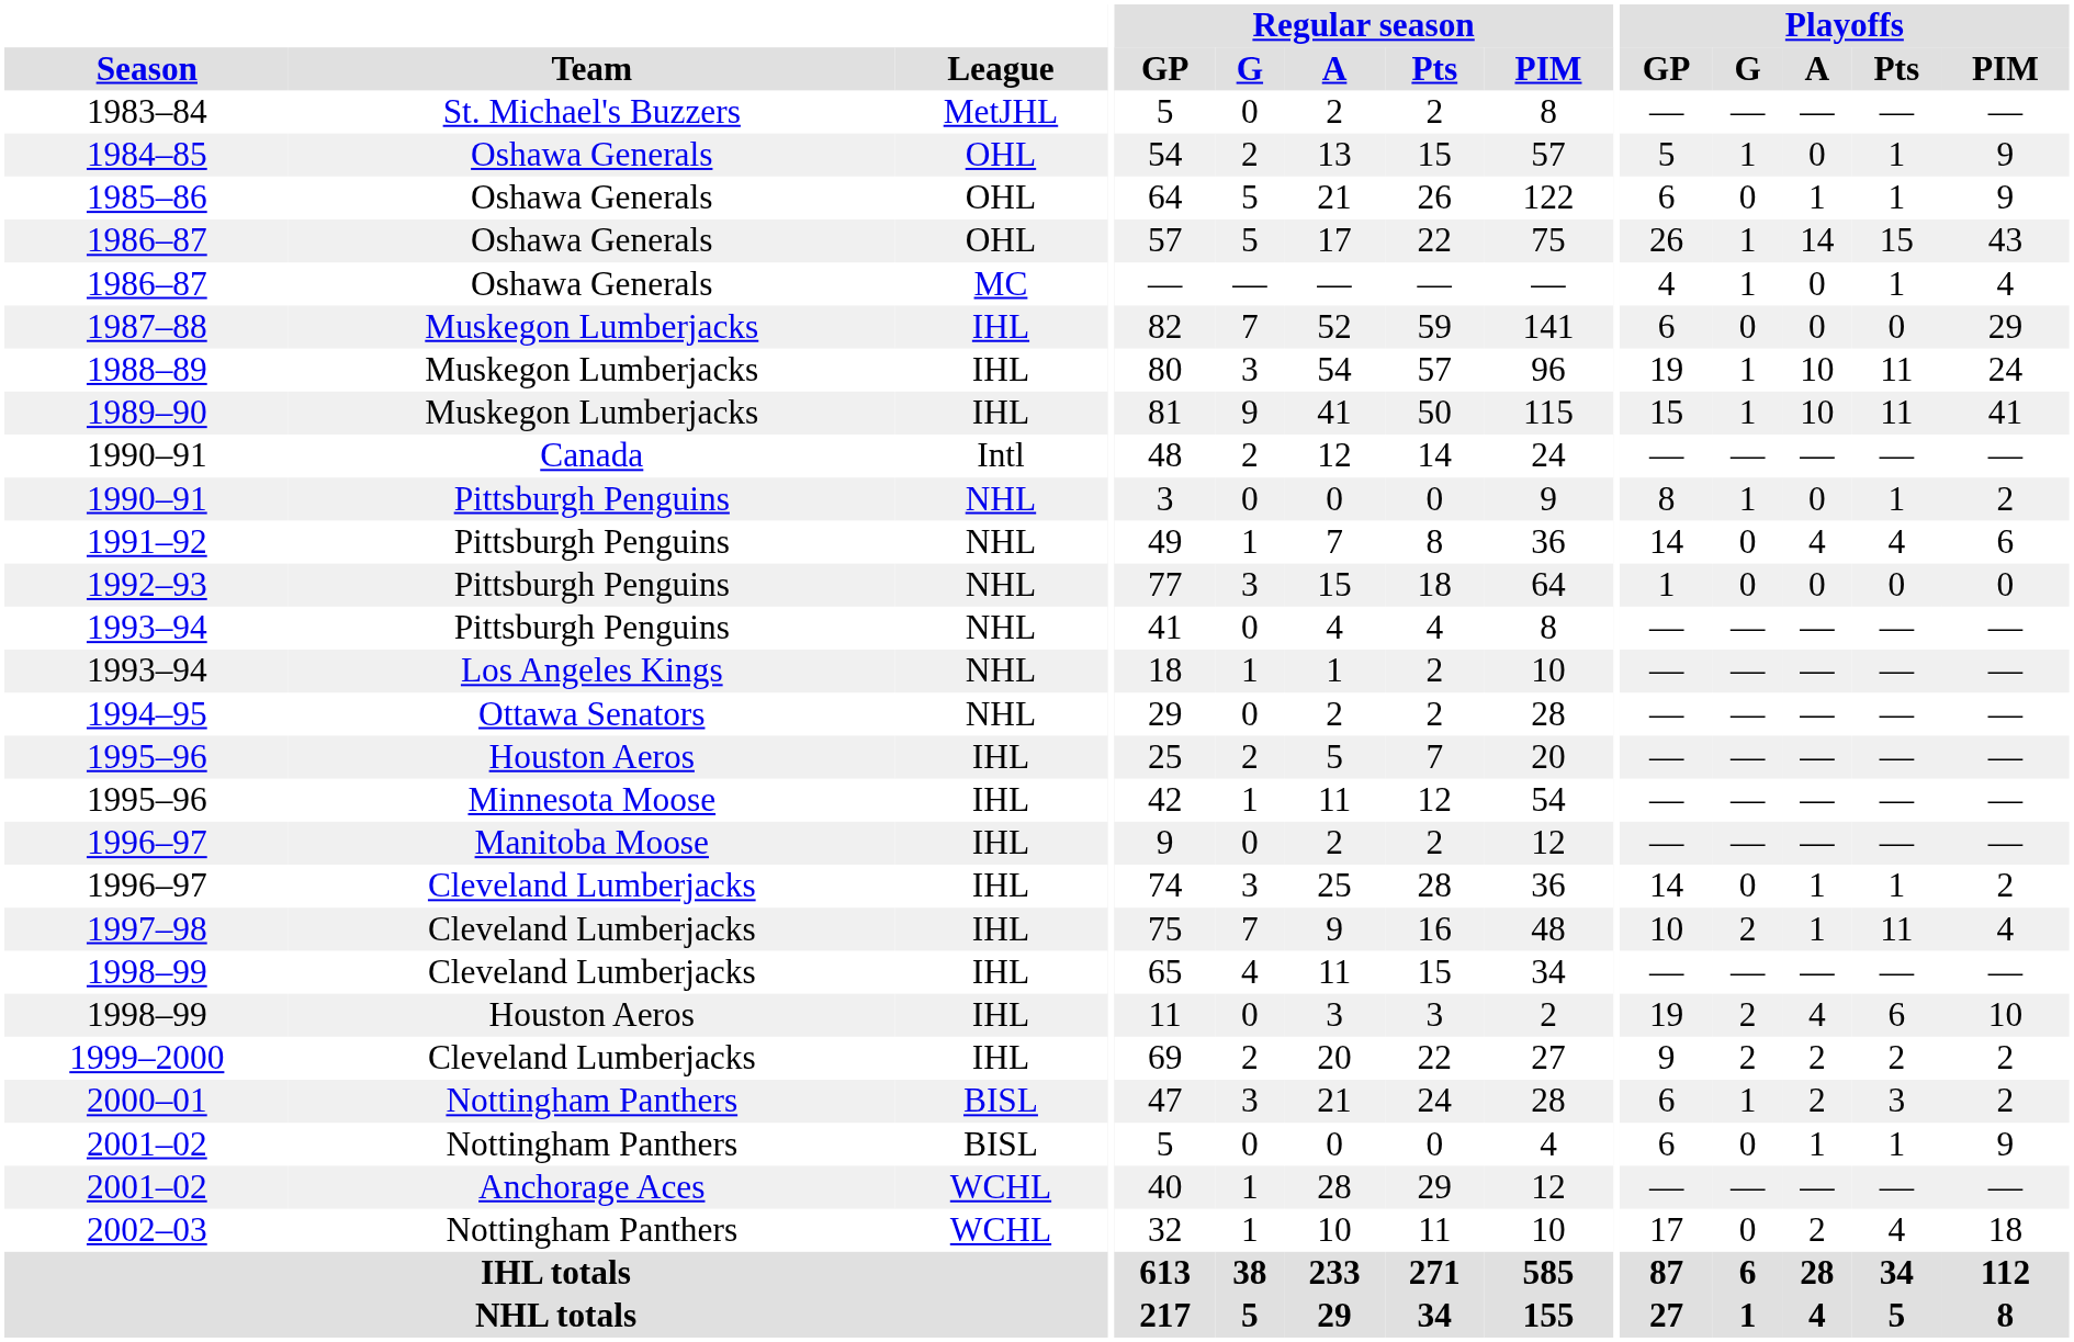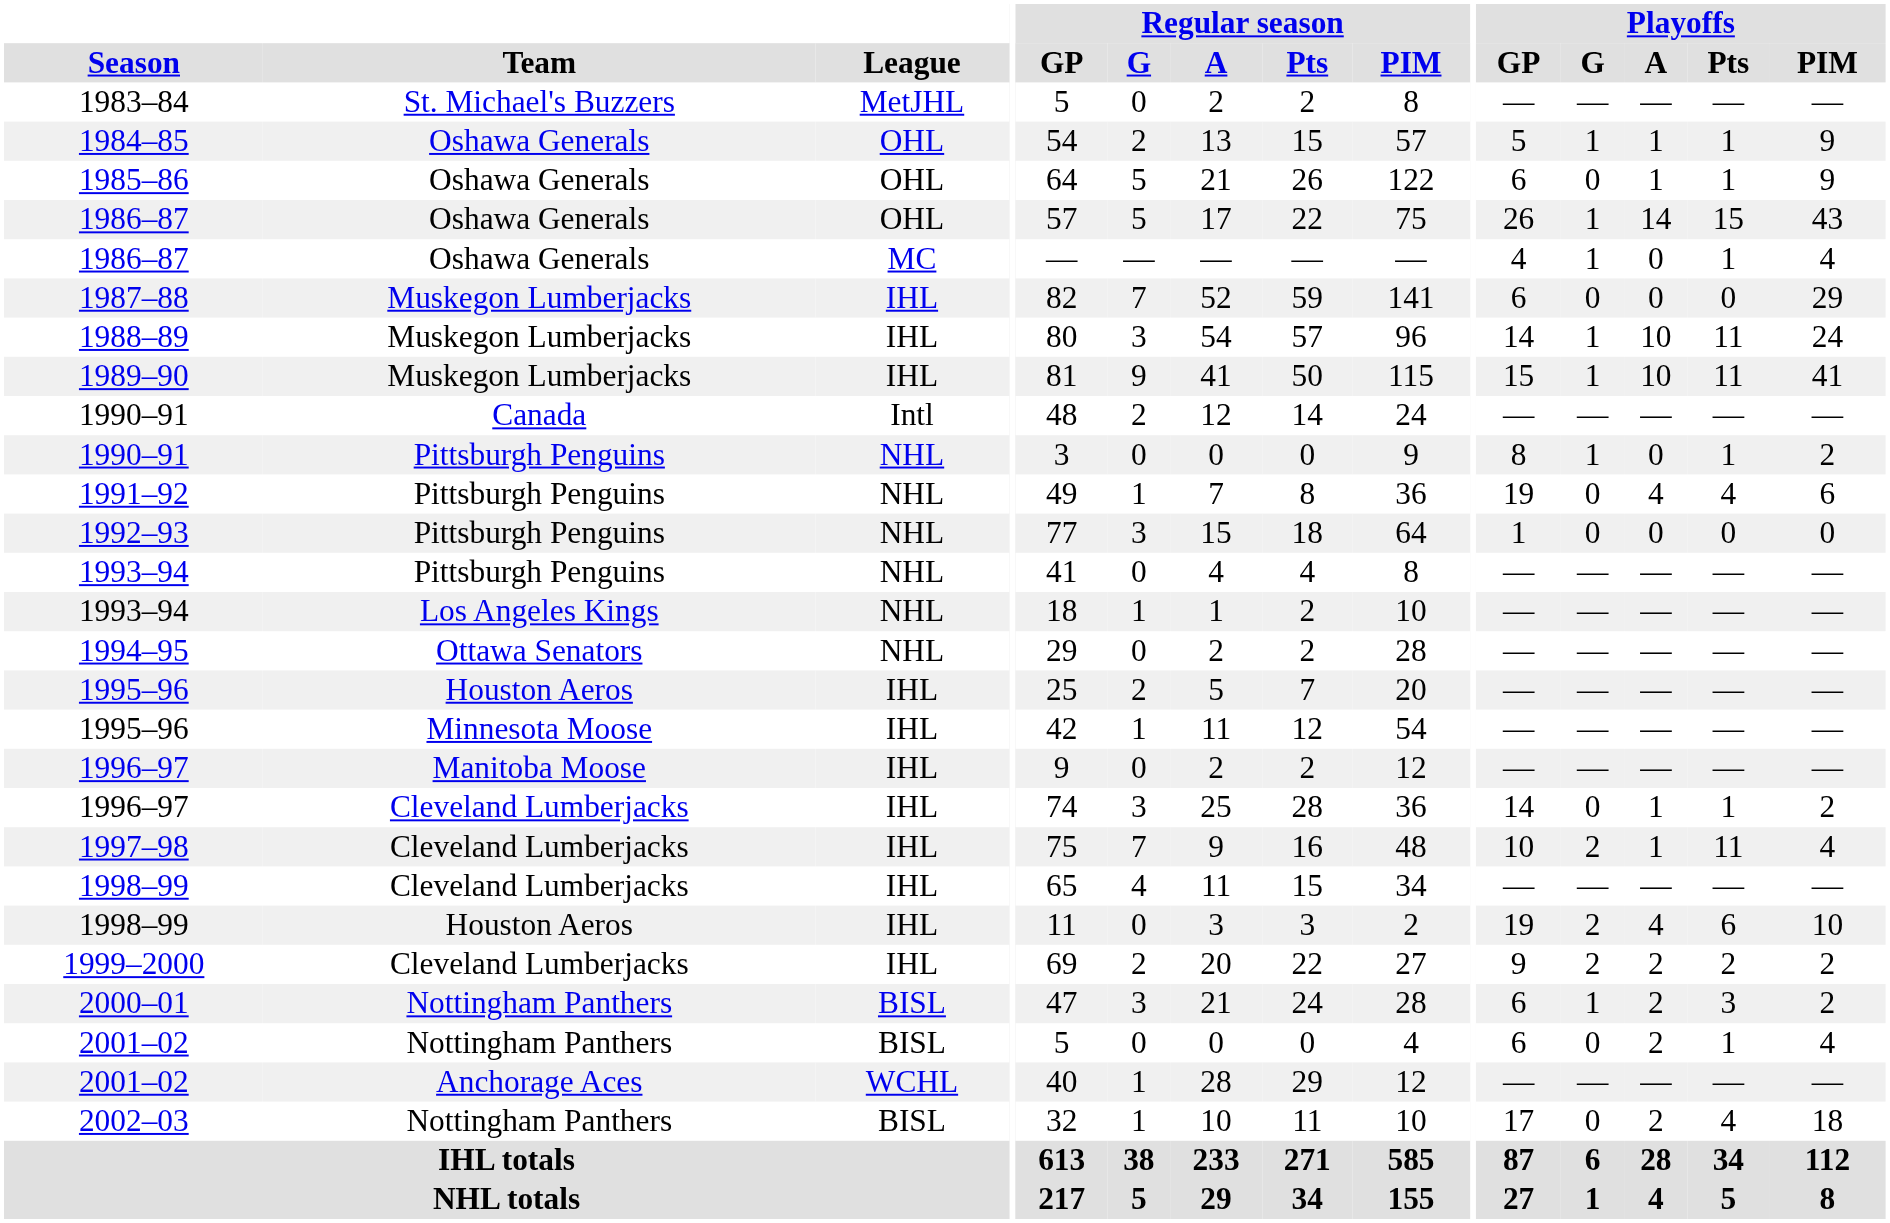 <table border="0" cellpadding="1" cellspacing="0" style="text-align:center; width:60em">
 <tr bgcolor="#e0e0e0">
 <th colspan="3"  bgcolor="#ffffff"></th>
 <th rowspan="99" bgcolor="#ffffff"></th>
 <th colspan="5"><a href='#'>Regular season</a></th>
 <th rowspan="99" bgcolor="#ffffff"></th>
 <th colspan="5"><a href='#'>Playoffs</a></th>
 </tr>
 <tr bgcolor="#e0e0e0">
 <th><a href='#'>Season</a></th>
 <th>Team</th>
 <th>League</th>
 <th>GP</th>
 <th><a href='#'>G</a></th>
 <th><a href='#'>A</a></th>
 <th><a href='#'>Pts</a></th>
 <th><a href='#'>PIM</a></th>
 <th>GP</th>
 <th>G</th>
 <th>A</th>
 <th>Pts</th>
 <th>PIM</th>
 </tr>
 <tr>
 <td>1983–84</td>
 <td><a href='#'>St. Michael's Buzzers</a></td>
 <td><a href='#'>MetJHL</a></td>
 <td>5</td>
 <td>0</td>
 <td>2</td>
 <td>2</td>
 <td>8</td>
 <td>—</td>
 <td>—</td>
 <td>—</td>
 <td>—</td>
 <td>—</td>
 </tr>
 <tr style="background:#f0f0f0;">
 <td><a href='#'>1984–85</a></td>
 <td><a href='#'>Oshawa Generals</a></td>
 <td><a href='#'>OHL</a></td>
 <td>54</td>
 <td>2</td>
 <td>13</td>
 <td>15</td>
 <td>57</td>
 <td>5</td>
 <td>1</td>
-<td>0</td>
+<td>1</td>
 <td>1</td>
 <td>9</td>
 </tr>
 <tr>
 <td><a href='#'>1985–86</a></td>
 <td>Oshawa Generals</td>
 <td>OHL</td>
 <td>64</td>
 <td>5</td>
 <td>21</td>
 <td>26</td>
 <td>122</td>
 <td>6</td>
 <td>0</td>
 <td>1</td>
 <td>1</td>
 <td>9</td>
 </tr>
 <tr style="background:#f0f0f0;">
 <td><a href='#'>1986–87</a></td>
 <td>Oshawa Generals</td>
 <td>OHL</td>
 <td>57</td>
 <td>5</td>
 <td>17</td>
 <td>22</td>
 <td>75</td>
 <td>26</td>
 <td>1</td>
 <td>14</td>
 <td>15</td>
 <td>43</td>
 </tr>
 <tr>
 <td><a href='#'>1986–87</a></td>
 <td>Oshawa Generals</td>
 <td><a href='#'>MC</a></td>
 <td>—</td>
 <td>—</td>
 <td>—</td>
 <td>—</td>
 <td>—</td>
 <td>4</td>
 <td>1</td>
 <td>0</td>
 <td>1</td>
 <td>4</td>
 </tr>
 <tr style="background:#f0f0f0;">
 <td><a href='#'>1987–88</a></td>
 <td><a href='#'>Muskegon Lumberjacks</a></td>
 <td><a href='#'>IHL</a></td>
 <td>82</td>
 <td>7</td>
 <td>52</td>
 <td>59</td>
 <td>141</td>
 <td>6</td>
 <td>0</td>
 <td>0</td>
 <td>0</td>
 <td>29</td>
 </tr>
 <tr>
 <td><a href='#'>1988–89</a></td>
 <td>Muskegon Lumberjacks</td>
 <td>IHL</td>
 <td>80</td>
 <td>3</td>
 <td>54</td>
 <td>57</td>
 <td>96</td>
-<td>19</td>
+<td>14</td>
 <td>1</td>
 <td>10</td>
 <td>11</td>
 <td>24</td>
 </tr>
 <tr style="background:#f0f0f0;">
 <td><a href='#'>1989–90</a></td>
 <td>Muskegon Lumberjacks</td>
 <td>IHL</td>
 <td>81</td>
 <td>9</td>
 <td>41</td>
 <td>50</td>
 <td>115</td>
 <td>15</td>
 <td>1</td>
 <td>10</td>
 <td>11</td>
 <td>41</td>
 </tr>
 <tr>
 <td>1990–91</td>
 <td><a href='#'>Canada</a></td>
 <td>Intl</td>
 <td>48</td>
 <td>2</td>
 <td>12</td>
 <td>14</td>
 <td>24</td>
 <td>—</td>
 <td>—</td>
 <td>—</td>
 <td>—</td>
 <td>—</td>
 </tr>
 <tr style="background:#f0f0f0;">
 <td><a href='#'>1990–91</a></td>
 <td><a href='#'>Pittsburgh Penguins</a></td>
 <td><a href='#'>NHL</a></td>
 <td>3</td>
 <td>0</td>
 <td>0</td>
 <td>0</td>
 <td>9</td>
 <td>8</td>
 <td>1</td>
 <td>0</td>
 <td>1</td>
 <td>2</td>
 </tr>
 <tr>
 <td><a href='#'>1991–92</a></td>
 <td>Pittsburgh Penguins</td>
 <td>NHL</td>
 <td>49</td>
 <td>1</td>
 <td>7</td>
 <td>8</td>
 <td>36</td>
-<td>14</td>
+<td>19</td>
 <td>0</td>
 <td>4</td>
 <td>4</td>
 <td>6</td>
 </tr>
 <tr style="background:#f0f0f0;">
 <td><a href='#'>1992–93</a></td>
 <td>Pittsburgh Penguins</td>
 <td>NHL</td>
 <td>77</td>
 <td>3</td>
 <td>15</td>
 <td>18</td>
 <td>64</td>
 <td>1</td>
 <td>0</td>
 <td>0</td>
 <td>0</td>
 <td>0</td>
 </tr>
 <tr>
 <td><a href='#'>1993–94</a></td>
 <td>Pittsburgh Penguins</td>
 <td>NHL</td>
 <td>41</td>
 <td>0</td>
 <td>4</td>
 <td>4</td>
 <td>8</td>
 <td>—</td>
 <td>—</td>
 <td>—</td>
 <td>—</td>
 <td>—</td>
 </tr>
 <tr style="background:#f0f0f0;">
 <td>1993–94</td>
 <td><a href='#'>Los Angeles Kings</a></td>
 <td>NHL</td>
 <td>18</td>
 <td>1</td>
 <td>1</td>
 <td>2</td>
 <td>10</td>
 <td>—</td>
 <td>—</td>
 <td>—</td>
 <td>—</td>
 <td>—</td>
 </tr>
 <tr>
 <td><a href='#'>1994–95</a></td>
 <td><a href='#'>Ottawa Senators</a></td>
 <td>NHL</td>
 <td>29</td>
 <td>0</td>
 <td>2</td>
 <td>2</td>
 <td>28</td>
 <td>—</td>
 <td>—</td>
 <td>—</td>
 <td>—</td>
 <td>—</td>
 </tr>
 <tr style="background:#f0f0f0;">
 <td><a href='#'>1995–96</a></td>
 <td><a href='#'>Houston Aeros</a></td>
 <td>IHL</td>
 <td>25</td>
 <td>2</td>
 <td>5</td>
 <td>7</td>
 <td>20</td>
 <td>—</td>
 <td>—</td>
 <td>—</td>
 <td>—</td>
 <td>—</td>
 </tr>
 <tr>
 <td>1995–96</td>
 <td><a href='#'>Minnesota Moose</a></td>
 <td>IHL</td>
 <td>42</td>
 <td>1</td>
 <td>11</td>
 <td>12</td>
 <td>54</td>
 <td>—</td>
 <td>—</td>
 <td>—</td>
 <td>—</td>
 <td>—</td>
 </tr>
 <tr style="background:#f0f0f0;">
 <td><a href='#'>1996–97</a></td>
 <td><a href='#'>Manitoba Moose</a></td>
 <td>IHL</td>
 <td>9</td>
 <td>0</td>
 <td>2</td>
 <td>2</td>
 <td>12</td>
 <td>—</td>
 <td>—</td>
 <td>—</td>
 <td>—</td>
 <td>—</td>
 </tr>
 <tr>
 <td>1996–97</td>
 <td><a href='#'>Cleveland Lumberjacks</a></td>
 <td>IHL</td>
 <td>74</td>
 <td>3</td>
 <td>25</td>
 <td>28</td>
 <td>36</td>
 <td>14</td>
 <td>0</td>
 <td>1</td>
 <td>1</td>
 <td>2</td>
 </tr>
 <tr style="background:#f0f0f0;">
 <td><a href='#'>1997–98</a></td>
 <td>Cleveland Lumberjacks</td>
 <td>IHL</td>
 <td>75</td>
 <td>7</td>
 <td>9</td>
 <td>16</td>
 <td>48</td>
 <td>10</td>
 <td>2</td>
 <td>1</td>
 <td>11</td>
 <td>4</td>
 </tr>
 <tr>
 <td><a href='#'>1998–99</a></td>
 <td>Cleveland Lumberjacks</td>
 <td>IHL</td>
 <td>65</td>
 <td>4</td>
 <td>11</td>
 <td>15</td>
 <td>34</td>
 <td>—</td>
 <td>—</td>
 <td>—</td>
 <td>—</td>
 <td>—</td>
 </tr>
 <tr style="background:#f0f0f0;">
 <td>1998–99</td>
 <td>Houston Aeros</td>
 <td>IHL</td>
 <td>11</td>
 <td>0</td>
 <td>3</td>
 <td>3</td>
 <td>2</td>
 <td>19</td>
 <td>2</td>
 <td>4</td>
 <td>6</td>
 <td>10</td>
 </tr>
 <tr>
 <td><a href='#'>1999–2000</a></td>
 <td>Cleveland Lumberjacks</td>
 <td>IHL</td>
 <td>69</td>
 <td>2</td>
 <td>20</td>
 <td>22</td>
 <td>27</td>
 <td>9</td>
 <td>2</td>
 <td>2</td>
 <td>2</td>
 <td>2</td>
 </tr>
 <tr style="background:#f0f0f0;">
 <td><a href='#'>2000–01</a></td>
 <td><a href='#'>Nottingham Panthers</a></td>
 <td><a href='#'>BISL</a></td>
 <td>47</td>
 <td>3</td>
 <td>21</td>
 <td>24</td>
 <td>28</td>
 <td>6</td>
 <td>1</td>
 <td>2</td>
 <td>3</td>
 <td>2</td>
 </tr>
 <tr>
 <td><a href='#'>2001–02</a></td>
 <td>Nottingham Panthers</td>
 <td>BISL</td>
 <td>5</td>
 <td>0</td>
 <td>0</td>
 <td>0</td>
 <td>4</td>
 <td>6</td>
 <td>0</td>
+<td>2</td>
 <td>1</td>
-<td>1</td>
-<td>9</td>
+<td>4</td>
 </tr>
 <tr style="background:#f0f0f0;">
 <td><a href='#'>2001–02</a></td>
 <td><a href='#'>Anchorage Aces</a></td>
 <td><a href='#'>WCHL</a></td>
 <td>40</td>
 <td>1</td>
 <td>28</td>
 <td>29</td>
 <td>12</td>
 <td>—</td>
 <td>—</td>
 <td>—</td>
 <td>—</td>
 <td>—</td>
 </tr>
 <tr>
 <td><a href='#'>2002–03</a></td>
 <td>Nottingham Panthers</td>
-<td><a href='#'>WCHL</a></td>
+<td>BISL</td>
 <td>32</td>
 <td>1</td>
 <td>10</td>
 <td>11</td>
 <td>10</td>
 <td>17</td>
 <td>0</td>
 <td>2</td>
 <td>4</td>
 <td>18</td>
 </tr>
 <tr style="background:#e0e0e0;">
 <th colspan="3">IHL totals</th>
 <th>613</th>
 <th>38</th>
 <th>233</th>
 <th>271</th>
 <th>585</th>
 <th>87</th>
 <th>6</th>
 <th>28</th>
 <th>34</th>
 <th>112</th>
 </tr>
 <tr style="background:#e0e0e0;">
 <th colspan="3">NHL totals</th>
 <th>217</th>
 <th>5</th>
 <th>29</th>
 <th>34</th>
 <th>155</th>
 <th>27</th>
 <th>1</th>
 <th>4</th>
 <th>5</th>
 <th>8</th>
 </tr>
 </table>
